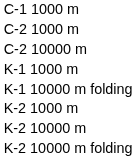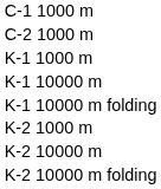 <table>
 <tr>
 <td>C-1 1000 m<br></td>
 <td></td>
 <td></td>
 <td></td>
 </tr>
 <tr valign="top">
 <td>C-2 1000 m<br></td>
 <td></td>
 <td></td>
 <td></td>
 </tr>
-<tr valign="top">
-<td>C-2 10000 m<br></td>
+<tr>
+<td>K-1 1000 m<br></td>
 <td></td>
 <td></td>
 <td></td>
 </tr>
 <tr>
-<td>K-1 1000 m<br></td>
+<td>K-1 10000 m<br></td>
 <td></td>
 <td></td>
 <td></td>
 </tr>
 <tr valign="top">
 <td>K-1 10000 m folding<br></td>
 <td></td>
 <td></td>
 <td></td>
 </tr>
 <tr valign="top">
 <td>K-2 1000 m<br></td>
 <td></td>
 <td></td>
 <td></td>
 </tr>
 <tr valign="top">
 <td>K-2 10000 m<br></td>
 <td></td>
 <td></td>
 <td></td>
 </tr>
 <tr valign="top">
 <td>K-2 10000 m folding<br></td>
 <td></td>
 <td></td>
 <td></td>
 </tr>
 </table>
